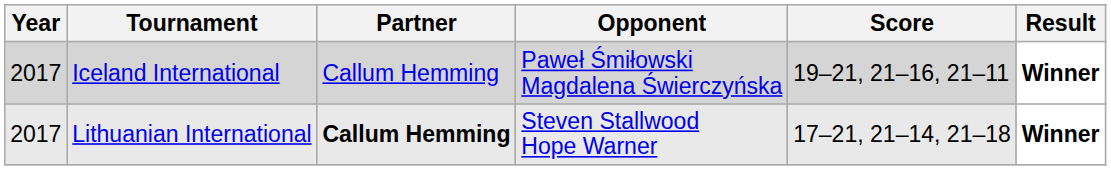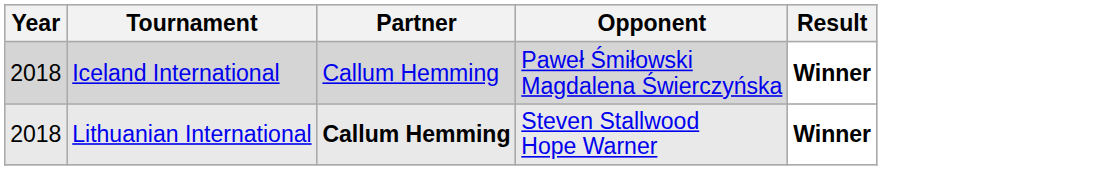 <table class="sortable wikitable" style="font-size: 90%;">
 <tr>
 <th>Year</th>
 <th>Tournament</th>
 <th>Partner</th>
 <th>Opponent</th>
-<th>Score</th>
 <th>Result</th>
 </tr>
 <tr style="background:#D5D5D5">
-<td align="center">2017</td>
+<td align="center">2018</td>
 <td align="left"><a href='#'>Iceland International</a></td>
 <td align="left"> <a href='#'>Callum Hemming</a></td>
 <td align="left"> <a href='#'>Paweł Śmiłowski</a><br> <a href='#'>Magdalena Świerczyńska</a></td>
-<td align="left">19–21, 21–16, 21–11</td>
 <td style="text-align:left; background:white"> <strong>Winner</strong></td>
 </tr>
 <tr style="background:#E9E9E9">
-<td align="center">2017</td>
+<td align="center">2018</td>
 <td align="left"><a href='#'>Lithuanian International</a></td>
 <td align="left"><strong> Callum Hemming</strong></td>
 <td align="left"> <a href='#'>Steven Stallwood</a><br> <a href='#'>Hope Warner</a></td>
-<td align="left">17–21, 21–14, 21–18</td>
 <td style="text-align:left; background:white"> <strong>Winner</strong></td>
 </tr>
 </table>
